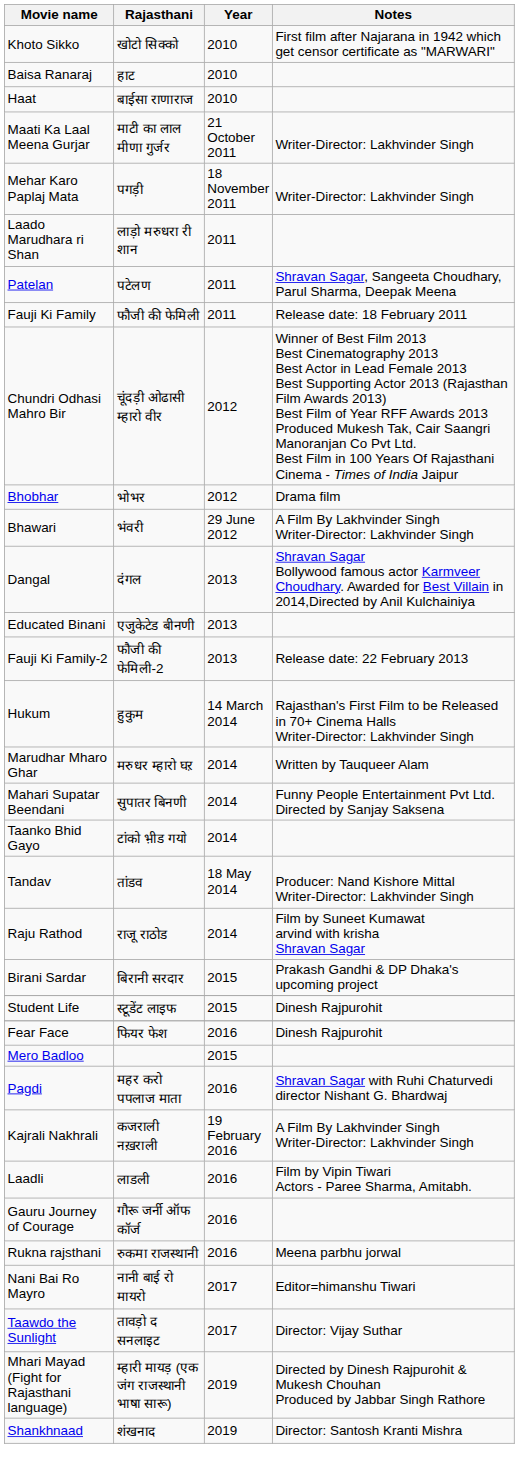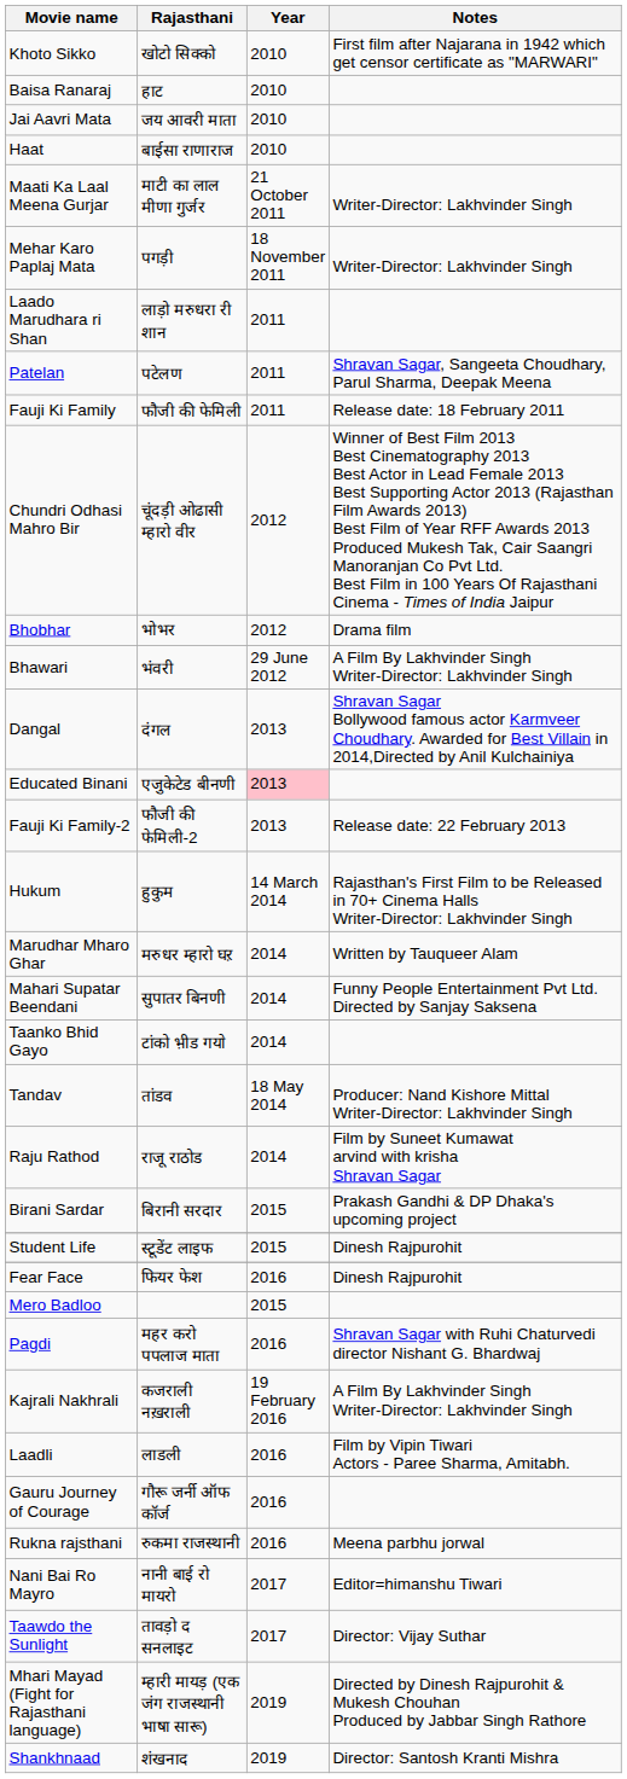 <table class="wikitable sortable">
 <tr>
 <th scope="col" style="width: 22%;">Movie name</th>
 <th scope="col" style="width: 18%;">Rajasthani</th>
 <th scope="col" style="width: 10%;">Year</th>
 <th scope="col" style="width: 50%;">Notes</th>
 </tr>
 <tr>
 <td>Khoto Sikko</td>
 <td>खोटो सिक्को</td>
 <td>2010</td>
 <td>First film after Najarana in 1942 which get censor certificate as "MARWARI"</td>
 </tr>
 <tr>
 <td>Baisa Ranaraj</td>
 <td>हाट</td>
+<td>2010</td>
+<td></td>
+</tr>
+<tr>
+<td>Jai Aavri Mata</td>
+<td>जय आवरी माता</td>
 <td>2010</td>
 <td></td>
 </tr>
 <tr>
 <td>Haat</td>
 <td>बाईसा राणाराज</td>
 <td>2010</td>
 <td></td>
 </tr>
 <tr>
 <td>Maati Ka Laal Meena Gurjar</td>
 <td>माटी का लाल मीणा गुर्जर</td>
 <td>21 October 2011</td>
 <td><br>Writer-Director: Lakhvinder Singh</td>
 </tr>
 <tr>
 <td>Mehar Karo Paplaj Mata</td>
 <td>पगड़ी</td>
 <td>18 November 2011</td>
 <td><br>Writer-Director: Lakhvinder Singh</td>
 </tr>
 <tr>
 <td>Laado Marudhara ri Shan</td>
 <td>लाड़ो मरुधरा री शान</td>
 <td>2011</td>
 <td></td>
 </tr>
 <tr>
 <td><a href='#'>Patelan</a></td>
 <td>पटेलण</td>
 <td>2011</td>
 <td><a href='#'>Shravan Sagar</a>, Sangeeta Choudhary, Parul Sharma, Deepak Meena</td>
 </tr>
 <tr>
 <td>Fauji Ki Family</td>
 <td>फौजी की फेमिली</td>
 <td>2011</td>
 <td>Release date: 18 February 2011</td>
 </tr>
 <tr>
 <td>Chundri Odhasi Mahro Bir</td>
 <td>चूंदड़ी ओढासी म्हारो वीर</td>
 <td>2012</td>
 <td>Winner of Best Film 2013<br>Best Cinematography 2013<br>Best Actor in Lead Female 2013<br>Best Supporting Actor 2013 (Rajasthan Film Awards 2013)<br>Best Film of Year RFF Awards 2013<br>Produced Mukesh Tak, Cair Saangri Manoranjan Co Pvt Ltd.<br>Best Film in 100 Years Of Rajasthani Cinema - <em>Times of India</em> Jaipur</td>
 </tr>
 <tr>
 <td><a href='#'>Bhobhar</a></td>
 <td>भोभर</td>
 <td>2012</td>
 <td>Drama film</td>
 </tr>
 <tr>
 <td>Bhawari</td>
 <td>भंवरी</td>
 <td>29 June 2012</td>
 <td First Rajasthani film released through UFO Format all over in Rajasthan (film by Lakhvinder Singh)>A Film By Lakhvinder Singh<br>Writer-Director: Lakhvinder Singh</td>
 </tr>
 <tr>
 <td>Dangal</td>
 <td>दंगल</td>
 <td>2013</td>
 <td><a href='#'>Shravan Sagar</a><br>Bollywood famous actor <a href='#'>Karmveer Choudhary</a>. Awarded for <a href='#'>Best Villain</a> in 2014,Directed by Anil Kulchainiya</td>
 </tr>
 <tr>
 <td>Educated Binani</td>
 <td>एजुकेटेड बीनणी</td>
-<td>2013</td>
+<td style="background: pink;">2013</td>
 <td></td>
 </tr>
 <tr>
 <td>Fauji Ki Family-2</td>
 <td>फौजी की फेमिली-2</td>
 <td>2013</td>
 <td>Release date: 22 February 2013</td>
 </tr>
 <tr>
 <td>Hukum</td>
 <td>हुकुम</td>
 <td>14 March 2014</td>
 <td><br>Rajasthan's First Film to be Released in 70+ Cinema Halls<br>Writer-Director: Lakhvinder Singh</td>
 </tr>
 <tr>
 <td>Marudhar Mharo Ghar</td>
 <td>मरुधर म्हारो घऱ</td>
 <td>2014</td>
 <td>Written by Tauqueer Alam</td>
 </tr>
 <tr>
 <td>Mahari Supatar Beendani</td>
 <td>सुपातर बिनणी</td>
 <td>2014</td>
 <td>Funny People Entertainment Pvt Ltd.<br>Directed by Sanjay Saksena</td>
 </tr>
 <tr>
 <td>Taanko Bhid Gayo</td>
 <td>टांको भ़ीड गयाे</td>
 <td>2014</td>
 <td></td>
 </tr>
 <tr>
 <td>Tandav</td>
 <td>तांडव</td>
 <td>18 May 2014</td>
 <td><br>Producer: Nand Kishore Mittal<br>Writer-Director: Lakhvinder Singh</td>
 </tr>
 <tr>
 <td>Raju Rathod</td>
 <td>राजू राठोड</td>
 <td>2014</td>
 <td>Film by Suneet Kumawat<br> arvind with krisha<br><a href='#'>Shravan Sagar</a></td>
 </tr>
 <tr>
 <td>Birani Sardar</td>
 <td>बिरानी सरदार</td>
 <td>2015</td>
 <td>Prakash Gandhi & DP Dhaka's upcoming project</td>
 </tr>
 <tr>
 </tr>
 <tr>
 <td>Student Life</td>
 <td>स्टूडेंट लाइफ</td>
 <td>2015</td>
 <td>Dinesh Rajpurohit</td>
 </tr>
 <tr>
 </tr>
 <tr>
 <td>Fear Face</td>
 <td>फियर फेश</td>
 <td>2016</td>
 <td>Dinesh Rajpurohit</td>
 </tr>
 <tr>
 <td><a href='#'>Mero Badloo</a></td>
 <td></td>
 <td>2015</td>
 <td></td>
 </tr>
 <tr>
 <td><a href='#'>Pagdi</a></td>
 <td>महर करो पपलाज माता</td>
 <td>2016</td>
 <td><a href='#'>Shravan Sagar</a> with Ruhi Chaturvedi director Nishant G. Bhardwaj</td>
 </tr>
 <tr>
 <td>Kajrali Nakhrali</td>
 <td>कजराली नख़राली</td>
 <td>19 February 2016</td>
 <td>A Film By Lakhvinder Singh<br>Writer-Director: Lakhvinder Singh</td>
 </tr>
 <tr>
 <td>Laadli</td>
 <td>लाडली</td>
 <td>2016</td>
 <td>Film by Vipin Tiwari<br>Actors - Paree Sharma, Amitabh.</td>
 </tr>
 <tr>
 <td>Gauru Journey of Courage</td>
 <td>गौरू जर्नी ऑफ कॉर्ज</td>
 <td>2016</td>
 <td></td>
 </tr>
 <tr>
 <td>Rukna rajsthani</td>
 <td>रुकमा राजस्थानी</td>
 <td>2016</td>
 <td>Meena parbhu jorwal</td>
 </tr>
 <tr>
 <td>Nani Bai Ro Mayro</td>
 <td>नानी बाई रो मायरो</td>
 <td>2017</td>
 <td>Editor=himanshu Tiwari</td>
 </tr>
 <tr>
 <td><a href='#'>Taawdo the Sunlight</a></td>
 <td>तावड़ो द सनलाइट</td>
 <td>2017</td>
 <td>Director: Vijay Suthar </td>
 </tr>
 <tr>
 <td>Mhari Mayad (Fight for Rajasthani language)</td>
 <td>म्हारी मायड़ (एक जंग राजस्थानी भाषा सारू)</td>
 <td>2019</td>
 <td>Directed by Dinesh Rajpurohit & Mukesh Chouhan<br>Produced by Jabbar Singh Rathore</td>
 </tr>
 <tr>
 <td><a href='#'>Shankhnaad</a></td>
 <td>शंखनाद</td>
 <td>2019</td>
 <td>Director: Santosh Kranti Mishra</td>
 </tr>
 </table>
